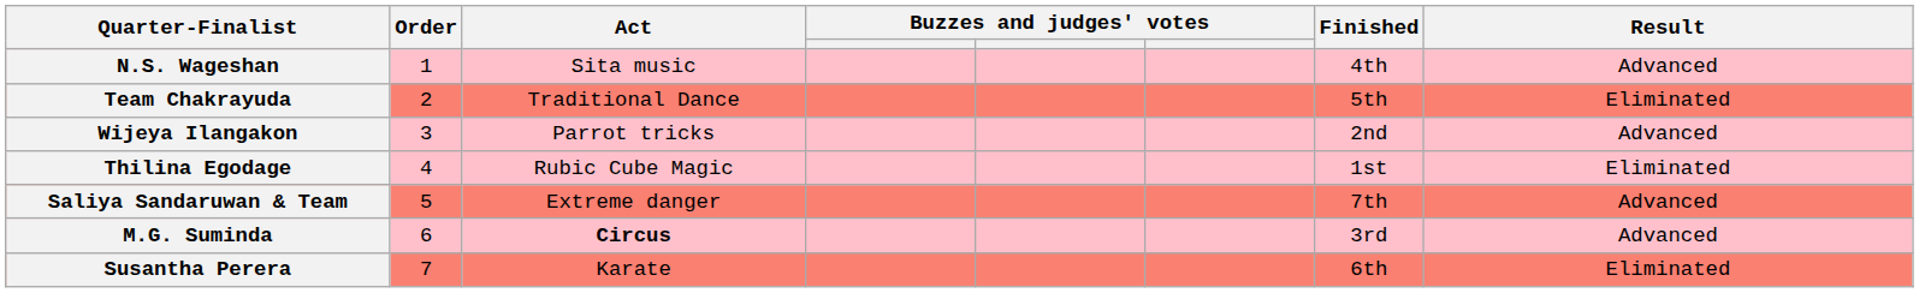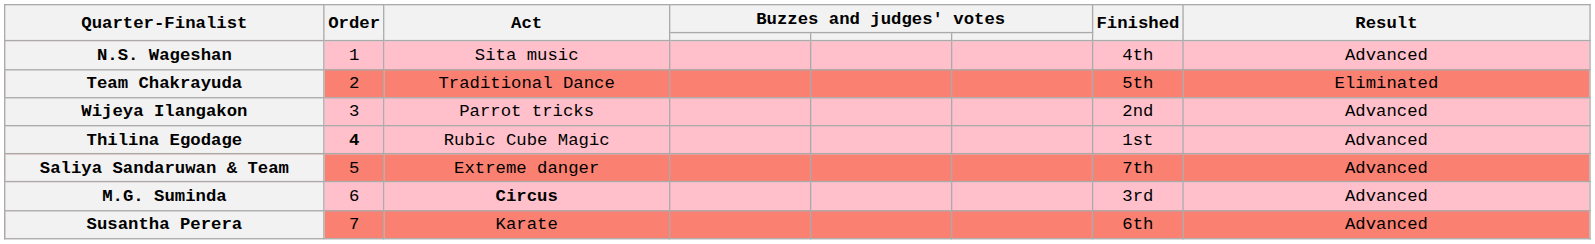 <table class="wikitable plainrowheaders sortable" style="text-align:center;">
 <tr>
 <th scope="col" rowspan="2" class="unsortable" style="width:18em;">Quarter-Finalist</th>
 <th scope="col" rowspan="2" style="width:1em;">Order</th>
 <th scope="col" rowspan="2" class="unsortable" style="width:16em;">Act</th>
 <th scope="col" colspan="3" class="unsortable" style="width:24em;">Buzzes and judges' votes</th>
 <th scope="col" rowspan="2" style="width:0.25em;">Finished</th>
 <th scope="col" rowspan="2" style="width:23em;">Result</th>
 </tr>
 <tr>
 <th scope="col" style="width:6em;"></th>
 <th scope="col" style="width:6em;"></th>
 <th scope="col" style="width:6em;"></th>
 </tr>
 <tr bgcolor=pink>
 <th scope="row">N.S. Wageshan </th>
 <td>1</td>
 <td>Sita music</td>
 <td></td>
 <td></td>
 <td></td>
 <td>4th</td>
 <td>Advanced</td>
 </tr>
 <tr bgcolor=salmon>
 <th scope="row">Team Chakrayuda</th>
 <td>2</td>
 <td>Traditional Dance</td>
 <td></td>
 <td></td>
 <td></td>
 <td>5th</td>
 <td>Eliminated</td>
 </tr>
 <tr bgcolor=pink>
 <th scope="row">Wijeya Ilangakon</th>
 <td>3</td>
 <td>Parrot tricks</td>
 <td></td>
 <td></td>
 <td></td>
 <td>2nd</td>
 <td>Advanced</td>
 </tr>
 <tr bgcolor=pink>
 <th scope="row">Thilina Egodage</th>
-<td>4</td>
+<td><strong>4</strong></td>
 <td>Rubic Cube Magic</td>
 <td></td>
 <td></td>
 <td></td>
 <td>1st</td>
-<td>Eliminated</td>
+<td>Advanced</td>
 </tr>
 <tr bgcolor=salmon>
 <th scope="row">Saliya Sandaruwan & Team</th>
 <td>5</td>
 <td>Extreme danger</td>
 <td></td>
 <td></td>
 <td></td>
 <td>7th</td>
 <td>Advanced</td>
 </tr>
 <tr bgcolor=pink>
 <th scope="row">M.G. Suminda</th>
 <td>6</td>
 <td><strong>Circus</strong></td>
 <td></td>
 <td></td>
 <td></td>
 <td>3rd</td>
 <td>Advanced</td>
 </tr>
 <tr bgcolor=salmon>
 <th scope="row">Susantha Perera</th>
 <td>7</td>
 <td>Karate</td>
 <td></td>
 <td></td>
 <td></td>
 <td>6th</td>
-<td>Eliminated</td>
+<td>Advanced</td>
 </tr>
 </table>
